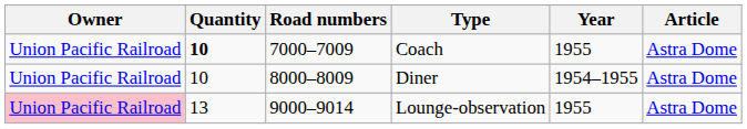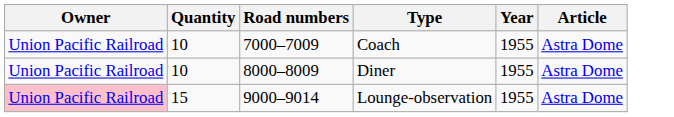 <table class="wikitable sortable">
 <tr>
 <th>Owner</th>
 <th>Quantity</th>
 <th>Road numbers</th>
 <th>Type</th>
 <th>Year</th>
 <th>Article</th>
 </tr>
 <tr>
 <td><a href='#'>Union Pacific Railroad</a></td>
-<td><strong>10</strong></td>
+<td>10</td>
 <td>7000–7009</td>
 <td>Coach</td>
 <td>1955</td>
 <td><a href='#'>Astra Dome</a></td>
 </tr>
 <tr>
 <td><a href='#'>Union Pacific Railroad</a></td>
 <td>10</td>
 <td>8000–8009</td>
 <td>Diner</td>
-<td>1954–1955</td>
+<td>1955</td>
 <td><a href='#'>Astra Dome</a></td>
 </tr>
 <tr>
 <td style="background: pink;"><a href='#'>Union Pacific Railroad</a></td>
-<td>13</td>
+<td>15</td>
 <td>9000–9014</td>
 <td>Lounge-observation</td>
 <td>1955</td>
 <td><a href='#'>Astra Dome</a></td>
 </tr>
 </table>
